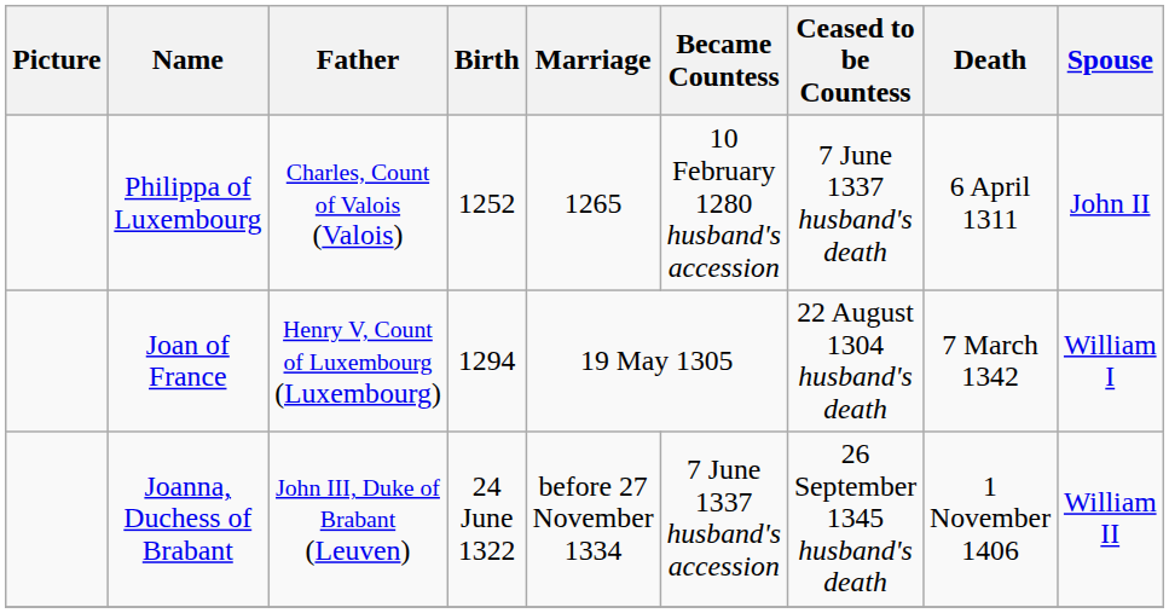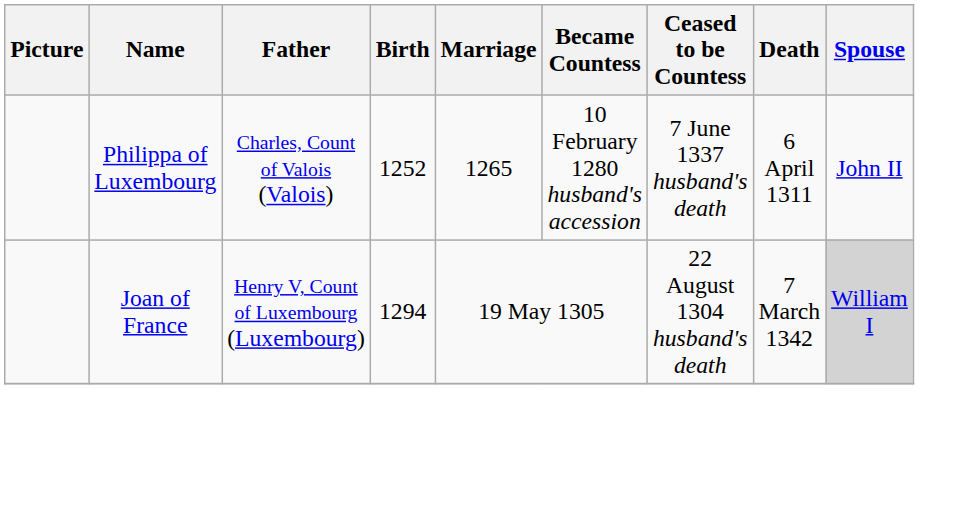 <table width=95% class="wikitable">
 <tr>
 <th width = "8%">Picture</th>
 <th width = "10%">Name</th>
 <th width = "9%">Father</th>
 <th width = "10%">Birth</th>
 <th width = "9%">Marriage</th>
 <th width = "9%">Became Countess</th>
 <th width = "9%">Ceased to be Countess</th>
 <th width = "9%">Death</th>
 <th width = "7%"><a href='#'>Spouse</a></th>
 </tr>
 <tr>
 <td align="center"></td>
 <td align="center"><a href='#'>Philippa of Luxembourg</a></td>
 <td align="center"><small><a href='#'>Charles, Count of Valois</a></small><br>(<a href='#'>Valois</a>)</td>
 <td align="center">1252</td>
 <td align="center">1265</td>
 <td align="center">10 February 1280<br><em>husband's accession</em></td>
 <td align="center">7 June 1337<br><em>husband's death</em></td>
 <td align="center">6 April 1311</td>
 <td align="center"><a href='#'>John II</a></td>
 </tr>
 <tr>
 <td align="center"></td>
 <td align="center"><a href='#'>Joan of France</a></td>
 <td align="center"><small><a href='#'>Henry V, Count of Luxembourg</a></small><br>(<a href='#'>Luxembourg</a>)</td>
 <td align="center">1294</td>
 <td align="center" colspan="2">19 May 1305</td>
 <td align="center">22 August 1304<br><em>husband's death</em></td>
 <td align="center">7 March 1342</td>
-<td align="center"><a href='#'>William I</a></td>
-</tr>
-<tr>
-<td align="center"></td>
-<td align="center"><a href='#'>Joanna, Duchess of Brabant</a></td>
-<td align="center"><small><a href='#'>John III, Duke of Brabant</a></small><br>(<a href='#'>Leuven</a>)</td>
-<td align="center">24 June 1322</td>
-<td align="center">before 27 November 1334</td>
-<td align="center">7 June 1337<br><em>husband's accession</em></td>
-<td align="center">26 September 1345<br><em>husband's death</em></td>
-<td align="center">1 November 1406</td>
-<td align="center"><a href='#'>William II</a></td>
+<td align="center" style="background: lightgrey;"><a href='#'>William I</a></td>
 </tr>
 <tr>
 </tr>
 </table>
